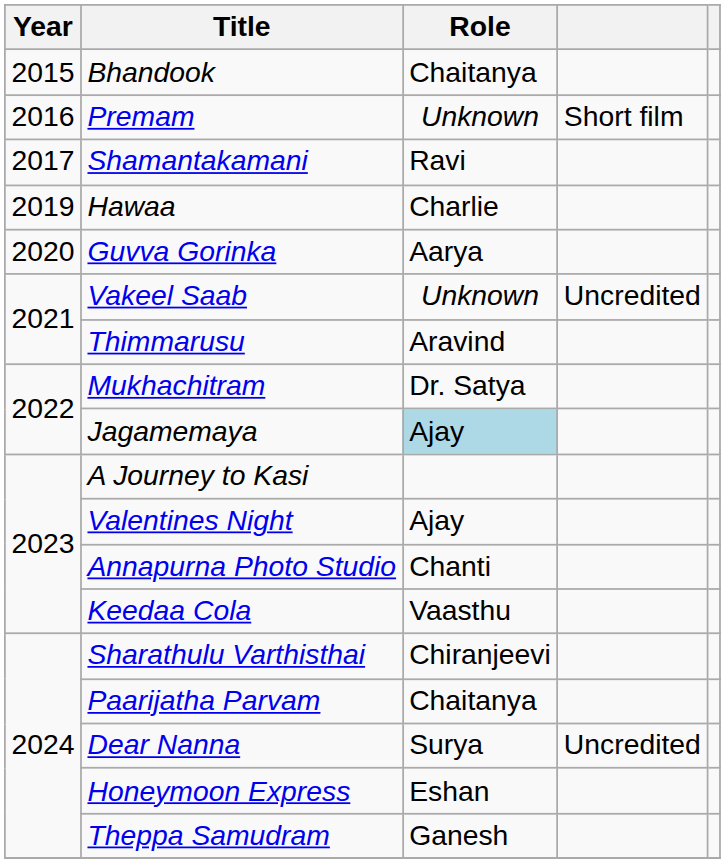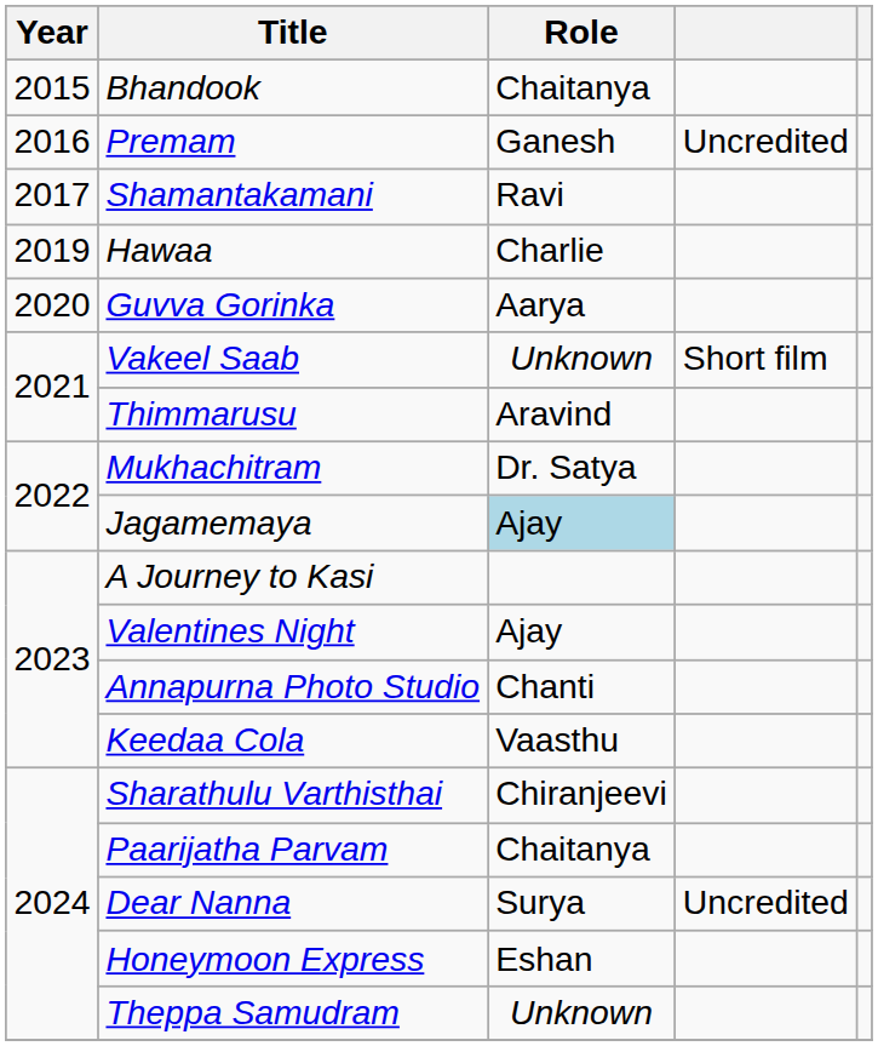 <table class="wikitable">
 <tr>
 <th>Year</th>
 <th>Title</th>
 <th>Role</th>
 <th></th>
 <th></th>
 </tr>
 <tr>
 <td>2015</td>
 <td><em>Bhandook</em></td>
 <td>Chaitanya</td>
 <td></td>
 <td></td>
 </tr>
 <tr>
 <td>2016</td>
 <td><em><a href='#'>Premam</a></em></td>
-<td style="text-align: center;"><em>Unknown</em></td>
-<td>Short film</td>
+<td>Ganesh</td>
+<td>Uncredited</td>
 <td></td>
 </tr>
 <tr>
 <td>2017</td>
 <td><em><a href='#'>Shamantakamani</a></em></td>
 <td>Ravi</td>
 <td></td>
 <td></td>
 </tr>
 <tr>
 <td>2019</td>
 <td><em>Hawaa</em></td>
 <td>Charlie</td>
 <td></td>
 <td></td>
 </tr>
 <tr>
 <td>2020</td>
 <td><em><a href='#'>Guvva Gorinka</a></em></td>
 <td>Aarya</td>
 <td></td>
 <td></td>
 </tr>
 <tr>
 <td rowspan="2">2021</td>
 <td><em><a href='#'>Vakeel Saab</a></em></td>
 <td style="text-align: center;"><em>Unknown</em></td>
-<td>Uncredited</td>
+<td>Short film</td>
 <td></td>
 </tr>
 <tr>
 <td><em><a href='#'>Thimmarusu</a></em></td>
 <td>Aravind</td>
 <td></td>
 <td></td>
 </tr>
 <tr>
 <td rowspan="2">2022</td>
 <td><em><a href='#'>Mukhachitram</a></em></td>
 <td>Dr. Satya</td>
 <td></td>
 <td></td>
 </tr>
 <tr>
 <td><em>Jagamemaya</em></td>
 <td style="background: lightblue;">Ajay</td>
 <td></td>
 <td></td>
 </tr>
 <tr>
 <td rowspan="4">2023</td>
 <td><em>A Journey to Kasi</em></td>
 <td></td>
 <td></td>
 <td></td>
 </tr>
 <tr>
 <td><em><a href='#'>Valentines Night</a></em></td>
 <td>Ajay</td>
 <td></td>
 <td></td>
 </tr>
 <tr>
 <td><em><a href='#'>Annapurna Photo Studio</a></em></td>
 <td>Chanti</td>
 <td></td>
 <td></td>
 </tr>
 <tr>
 <td><em><a href='#'>Keedaa Cola</a></em></td>
 <td>Vaasthu</td>
 <td></td>
 <td></td>
 </tr>
 <tr>
 <td rowspan="5">2024</td>
 <td><em><a href='#'>Sharathulu Varthisthai</a></em></td>
 <td>Chiranjeevi</td>
 <td></td>
 <td></td>
 </tr>
 <tr>
 <td><em><a href='#'>Paarijatha Parvam</a></em></td>
 <td>Chaitanya</td>
 <td></td>
 <td></td>
 </tr>
 <tr>
 <td><em><a href='#'>Dear Nanna</a></em></td>
 <td>Surya</td>
 <td>Uncredited</td>
 <td></td>
 </tr>
 <tr>
 <td><em><a href='#'>Honeymoon Express</a></em></td>
 <td>Eshan</td>
 <td></td>
 <td></td>
 </tr>
 <tr>
 <td><em><a href='#'>Theppa Samudram</a></em></td>
-<td>Ganesh</td>
+<td style="text-align: center;"><em>Unknown</em></td>
 <td></td>
 <td></td>
 </tr>
 <tr>
 </tr>
 </table>
